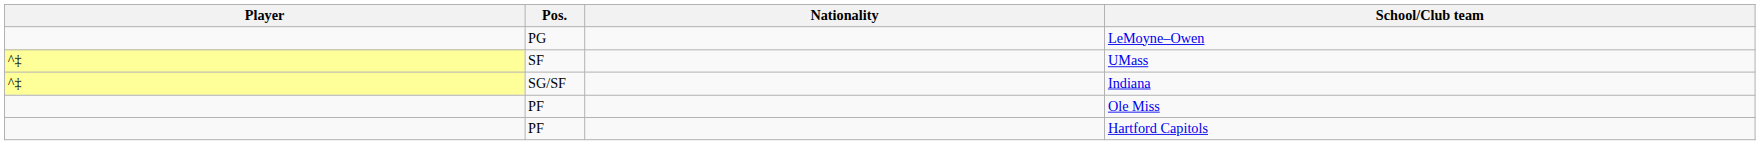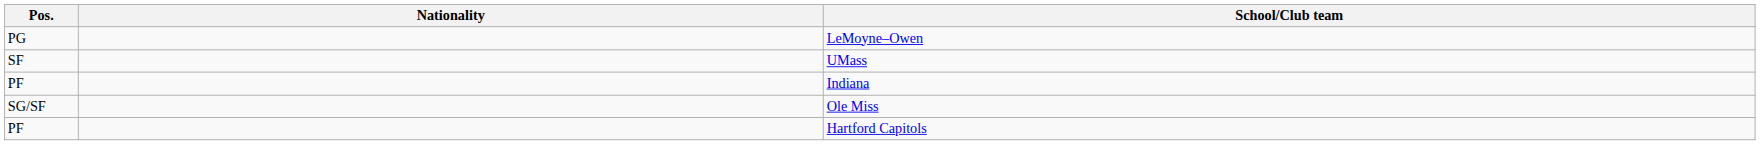 <table class="wikitable sortable sortable">
 <tr>
-<th style="width:16%;">Player</th>
 <th style="width:1%;">Pos.</th>
 <th style="width:16%;">Nationality</th>
 <th style="width:20%;">School/Club team</th>
 </tr>
 <tr>
-<td></td>
 <td>PG</td>
 <td></td>
 <td><a href='#'>LeMoyne–Owen</a> </td>
 </tr>
 <tr>
-<td bgcolor="FFFF99">^‡</td>
 <td>SF</td>
 <td></td>
 <td><a href='#'>UMass</a> </td>
 </tr>
 <tr>
-<td bgcolor="FFFF99">^‡</td>
-<td>SG/SF</td>
+<td>PF</td>
 <td></td>
 <td><a href='#'>Indiana</a> </td>
 </tr>
 <tr>
-<td></td>
-<td>PF</td>
+<td>SG/SF</td>
 <td></td>
 <td><a href='#'>Ole Miss</a> </td>
 </tr>
 <tr>
-<td></td>
 <td>PF</td>
 <td></td>
 <td><a href='#'>Hartford Capitols</a> </td>
 </tr>
 </table>
